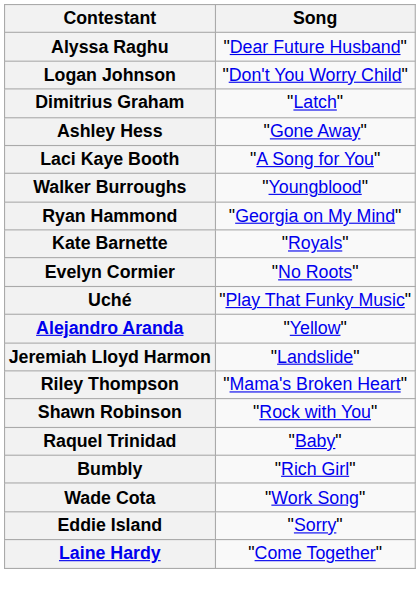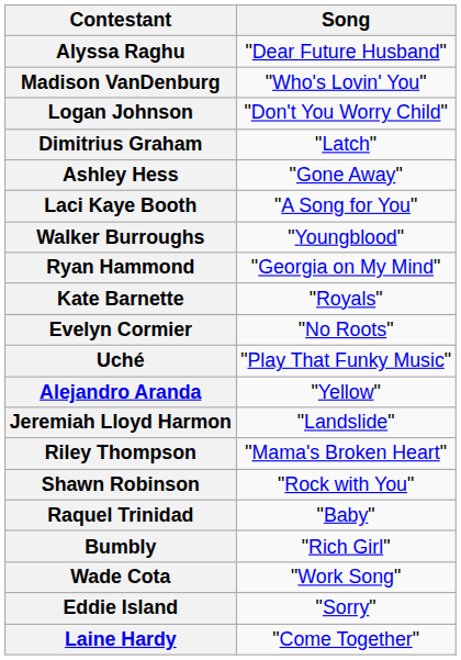 <table class="wikitable unsortable" style="text-align:center">
 <tr>
 <th scope="col">Contestant</th>
 <th scope="col">Song</th>
 </tr>
 <tr>
 <th scope="row">Alyssa Raghu</th>
 <td>"<a href='#'>Dear Future Husband</a>"</td>
+</tr>
+<tr>
+<th scope="row">Madison VanDenburg</th>
+<td>"<a href='#'>Who's Lovin' You</a>"</td>
 </tr>
 <tr>
 <th scope="row">Logan Johnson</th>
 <td>"<a href='#'>Don't You Worry Child</a>"</td>
 </tr>
 <tr>
 <th scope="row">Dimitrius Graham</th>
 <td>"<a href='#'>Latch</a>"</td>
 </tr>
 <tr>
 <th scope="row">Ashley Hess</th>
 <td>"<a href='#'>Gone Away</a>"</td>
 </tr>
 <tr>
 <th scope="row">Laci Kaye Booth</th>
 <td>"<a href='#'>A Song for You</a>"</td>
 </tr>
 <tr>
 <th scope="row">Walker Burroughs</th>
 <td>"<a href='#'>Youngblood</a>"</td>
 </tr>
 <tr>
 <th scope="row">Ryan Hammond</th>
 <td>"<a href='#'>Georgia on My Mind</a>"</td>
 </tr>
 <tr>
 <th scope="row">Kate Barnette</th>
 <td>"<a href='#'>Royals</a>"</td>
 </tr>
 <tr>
 <th scope="row">Evelyn Cormier</th>
 <td>"<a href='#'>No Roots</a>"</td>
 </tr>
 <tr>
 <th scope="row">Uché</th>
 <td>"<a href='#'>Play That Funky Music</a>"</td>
 </tr>
 <tr>
 <th scope="row"><a href='#'>Alejandro Aranda</a></th>
 <td>"<a href='#'>Yellow</a>"</td>
 </tr>
 <tr>
 <th scope="row">Jeremiah Lloyd Harmon</th>
 <td>"<a href='#'>Landslide</a>"</td>
 </tr>
 <tr>
 <th scope="row">Riley Thompson</th>
 <td>"<a href='#'>Mama's Broken Heart</a>"</td>
 </tr>
 <tr>
 <th scope="row">Shawn Robinson</th>
 <td>"<a href='#'>Rock with You</a>"</td>
 </tr>
 <tr>
 <th scope="row">Raquel Trinidad</th>
 <td>"<a href='#'>Baby</a>"</td>
 </tr>
 <tr>
 <th scope="row">Bumbly</th>
 <td>"<a href='#'>Rich Girl</a>"</td>
 </tr>
 <tr>
 <th scope="row">Wade Cota</th>
 <td>"<a href='#'>Work Song</a>"</td>
 </tr>
 <tr>
 <th scope="row">Eddie Island</th>
 <td>"<a href='#'>Sorry</a>"</td>
 </tr>
 <tr>
 <th scope="row"><a href='#'>Laine Hardy</a></th>
 <td>"<a href='#'>Come Together</a>"</td>
 </tr>
 </table>
